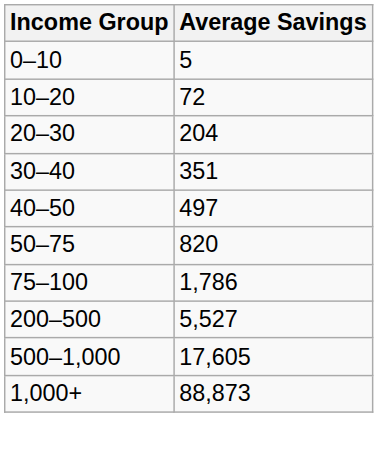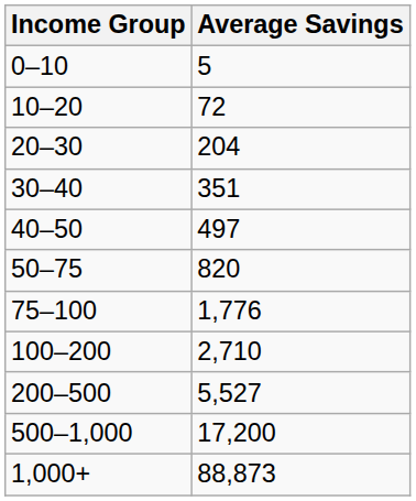 <table class="wikitable">
 <tr>
 <th>Income Group<br></th>
 <th>Average Savings<br></th>
 </tr>
 <tr>
 <td>0–10</td>
 <td>5</td>
 </tr>
 <tr>
 <td>10–20</td>
 <td>72</td>
 </tr>
 <tr>
 <td>20–30</td>
 <td>204</td>
 </tr>
 <tr>
 <td>30–40</td>
 <td>351</td>
 </tr>
 <tr>
 <td>40–50</td>
 <td>497</td>
 </tr>
 <tr>
 <td>50–75</td>
 <td>820</td>
 </tr>
 <tr>
 <td>75–100</td>
-<td>1,786</td>
+<td>1,776</td>
+</tr>
+<tr>
+<td>100–200</td>
+<td>2,710</td>
 </tr>
 <tr>
 <td>200–500</td>
 <td>5,527</td>
 </tr>
 <tr>
 <td>500–1,000</td>
-<td>17,605</td>
+<td>17,200</td>
 </tr>
 <tr>
 <td>1,000+</td>
 <td>88,873</td>
 </tr>
 </table>
